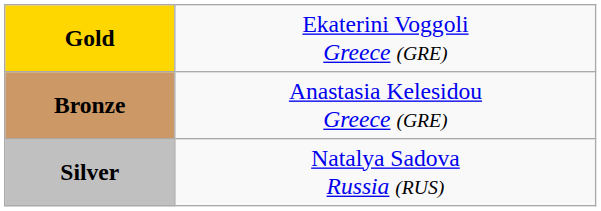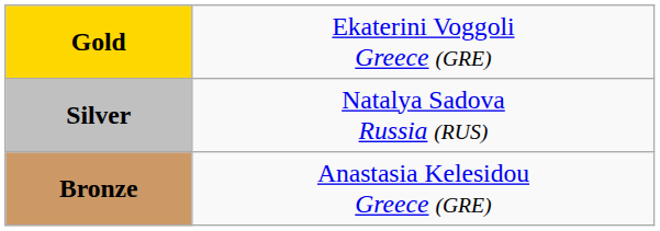 <table class="wikitable" style=" text-align:center; font-size:110%;" width="35%">
 <tr>
 <td bgcolor="gold"><strong>Gold</strong></td>
 <td> <a href='#'>Ekaterini Voggoli</a><br><em><a href='#'>Greece</a> <small>(GRE)</small></em></td>
 </tr>
 <tr>
+<td bgcolor="silver"><strong>Silver</strong></td>
+<td> <a href='#'>Natalya Sadova</a><br><em><a href='#'>Russia</a> <small>(RUS)</small></em></td>
+</tr>
+<tr>
 <td bgcolor="CC9966"><strong>Bronze</strong></td>
 <td> <a href='#'>Anastasia Kelesidou</a><br><em><a href='#'>Greece</a> <small>(GRE)</small></em></td>
 </tr>
-<tr>
-<td bgcolor="silver"><strong>Silver</strong></td>
-<td> <a href='#'>Natalya Sadova</a><br><em><a href='#'>Russia</a> <small>(RUS)</small></em></td>
-</tr>
 </table>
